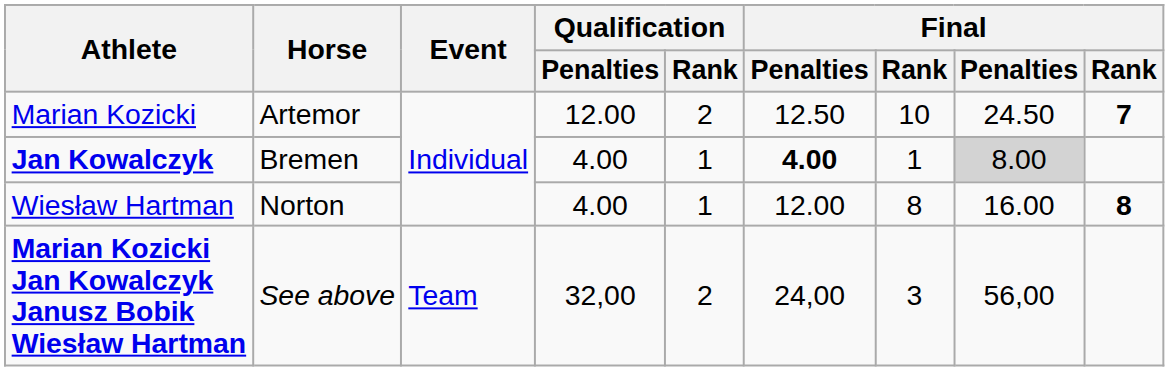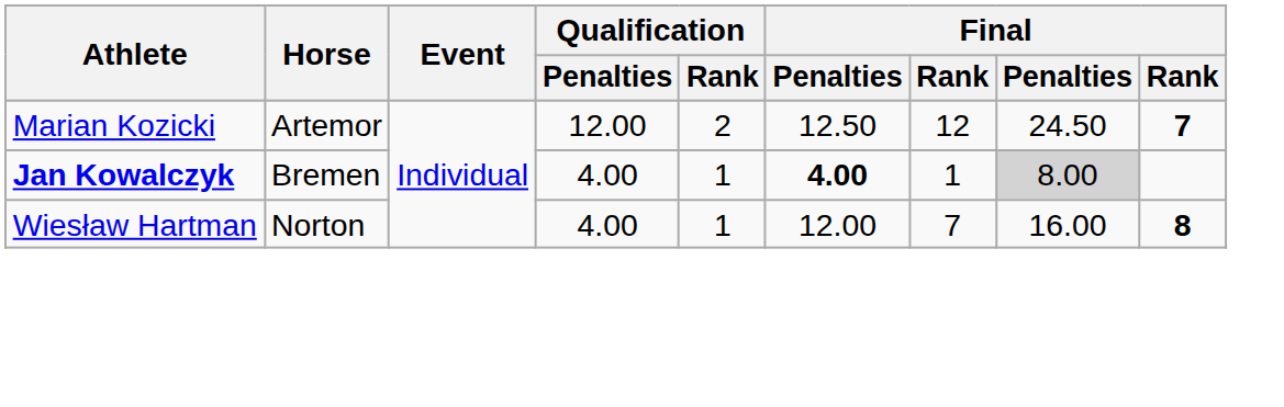 <table class="wikitable" style="font-size:90%">
 <tr>
 <th rowspan="2">Athlete</th>
 <th rowspan="2">Horse</th>
 <th rowspan="2">Event</th>
 <th colspan="2">Qualification</th>
 <th colspan="4">Final</th>
 </tr>
 <tr style="font-size:95%">
 <th>Penalties</th>
 <th>Rank</th>
 <th>Penalties</th>
 <th>Rank</th>
 <th>Penalties</th>
 <th>Rank</th>
 </tr>
 <tr align=center>
 <td align=left><a href='#'>Marian Kozicki</a></td>
 <td align=left>Artemor</td>
 <td align=left rowspan=3><a href='#'>Individual</a></td>
 <td>12.00</td>
 <td>2</td>
 <td>12.50</td>
-<td>10</td>
+<td>12</td>
 <td>24.50</td>
 <td><strong>7</strong></td>
 </tr>
 <tr align=center>
 <td align=left><strong><a href='#'>Jan Kowalczyk</a></strong></td>
 <td align=left>Bremen</td>
 <td>4.00</td>
 <td>1</td>
 <td><strong>4.00</strong></td>
 <td>1</td>
 <td style="background: lightgrey;">8.00</td>
 <td></td>
 </tr>
 <tr align=center>
 <td align=left><a href='#'>Wiesław Hartman</a></td>
 <td align=left>Norton</td>
 <td>4.00</td>
 <td>1</td>
 <td>12.00</td>
-<td>8</td>
+<td>7</td>
 <td>16.00</td>
 <td><strong>8</strong></td>
 </tr>
-<tr align=center>
-<td align=left><strong><a href='#'>Marian Kozicki</a><br><a href='#'>Jan Kowalczyk</a><br><a href='#'>Janusz Bobik</a><br><a href='#'>Wiesław Hartman</a></strong></td>
-<td align=left><em>See above</em></td>
-<td align=left><a href='#'>Team</a></td>
-<td>32,00</td>
-<td>2</td>
-<td>24,00</td>
-<td>3</td>
-<td>56,00</td>
-<td></td>
-</tr>
 </table>
